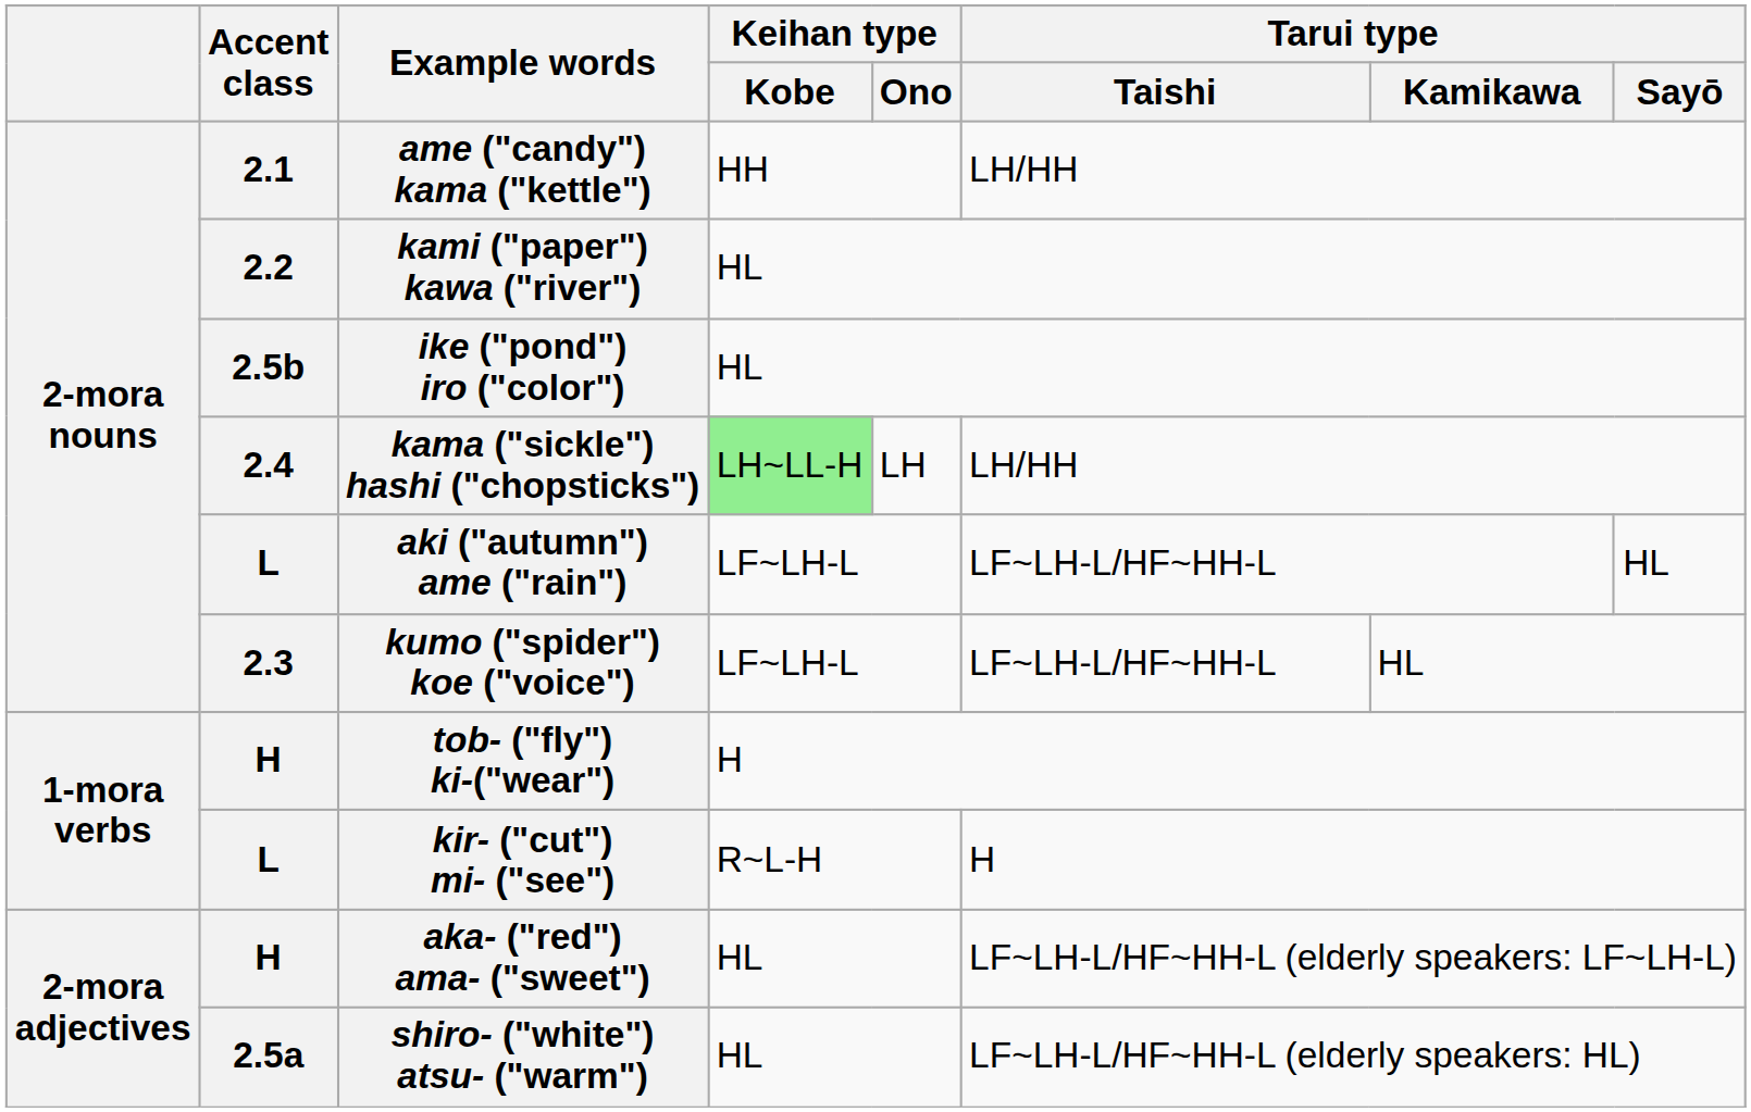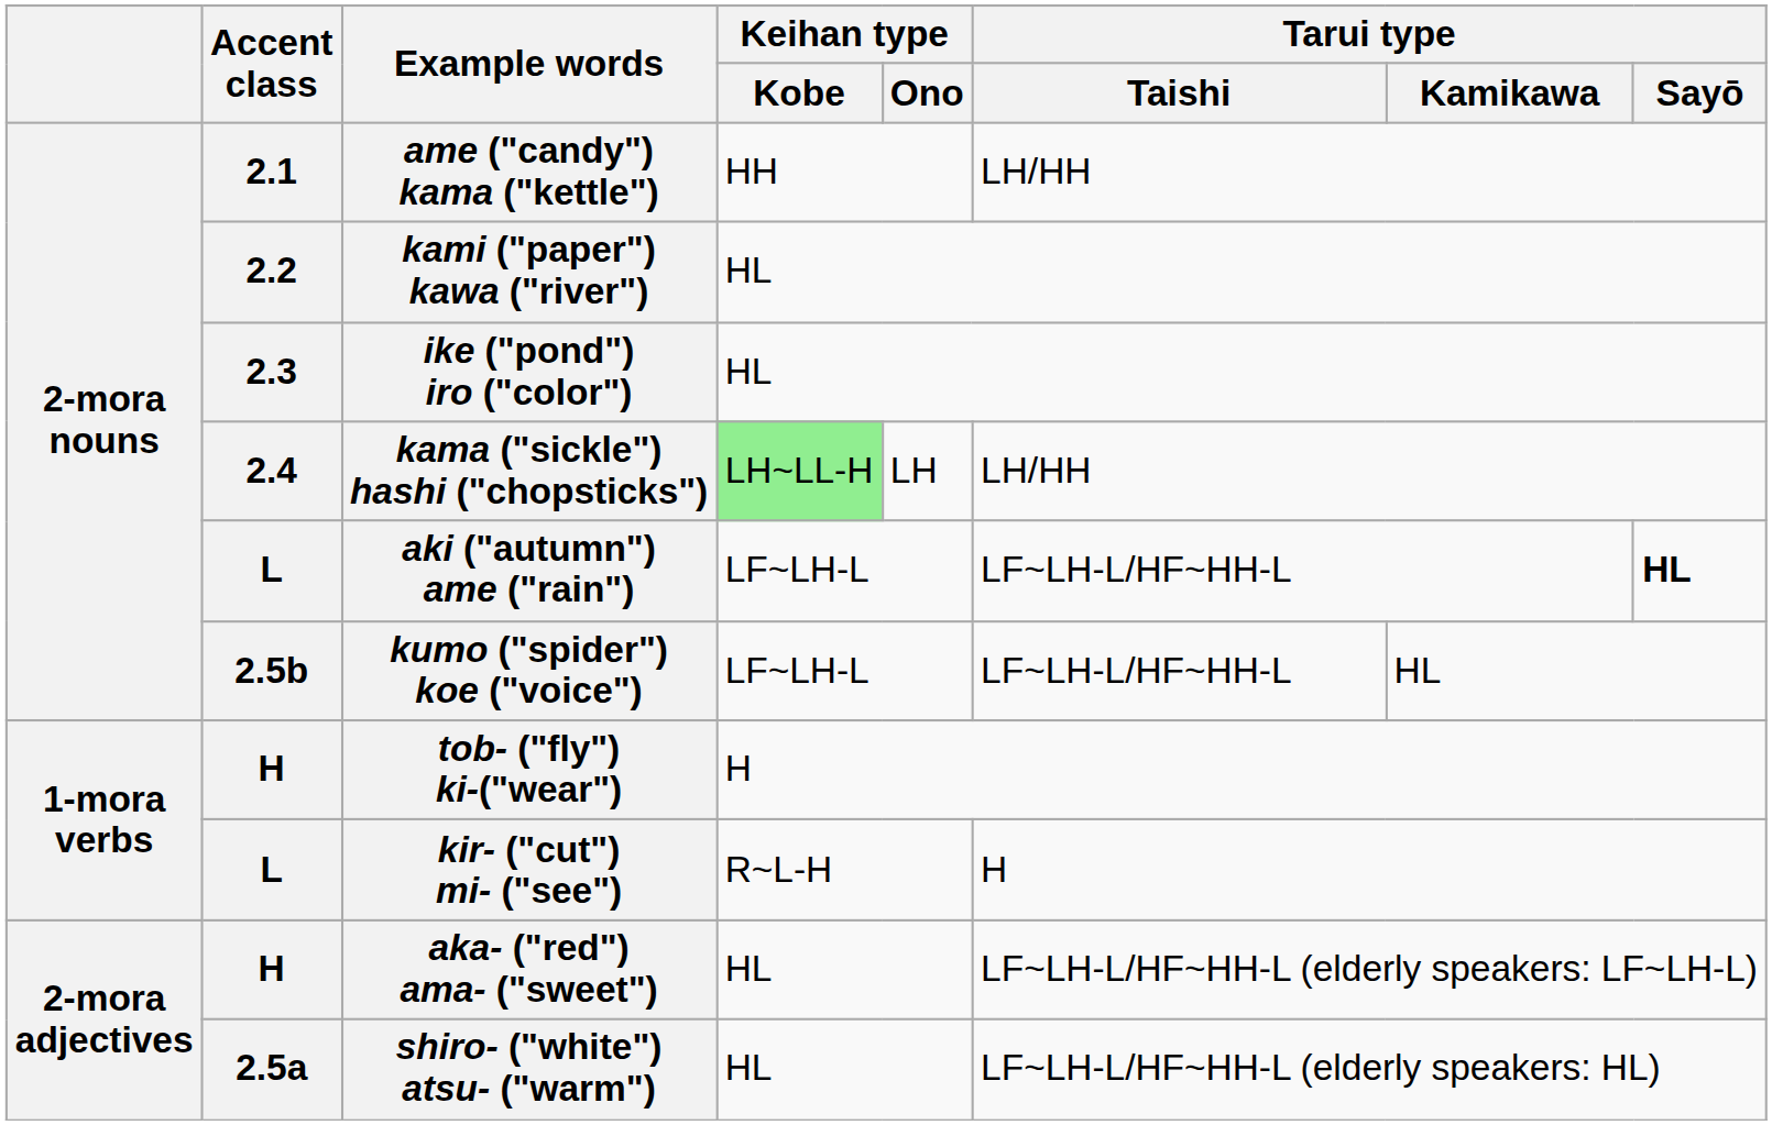 <table class="wikitable" style="float:right; margin:0px 0px 3px 7px;">
 <tr>
 <th rowspan="2"> </th>
 <th rowspan="2">Accent<br>class</th>
 <th rowspan="2">Example words</th>
 <th colspan="2">Keihan type</th>
 <th colspan="3">Tarui type</th>
 </tr>
 <tr>
 <th>Kobe</th>
 <th>Ono</th>
 <th>Taishi</th>
 <th>Kamikawa</th>
 <th>Sayō</th>
 </tr>
 <tr>
 <th rowspan="6">2-mora<br>nouns</th>
 <th>2.1</th>
 <th><em>ame</em> ("candy")<br><em>kama</em> ("kettle")</th>
 <td colspan="2">HH</td>
 <td colspan="3">LH/HH</td>
 </tr>
 <tr>
 <th>2.2</th>
 <th><em>kami</em> ("paper")<br><em>kawa</em> ("river")</th>
 <td colspan="5">HL</td>
 </tr>
 <tr>
-<th>2.5b</th>
+<th>2.3</th>
 <th><em>ike</em> ("pond")<br><em>iro</em> ("color")</th>
 <td colspan="5">HL</td>
 </tr>
 <tr>
 <th>2.4</th>
 <th><em>kama</em> ("sickle")<br><em>hashi</em> ("chopsticks")</th>
 <td style="background: lightgreen;">LH~LL-H</td>
 <td>LH</td>
 <td colspan="3">LH/HH</td>
 </tr>
 <tr>
 <th>L</th>
 <th><em>aki</em> ("autumn")<br><em>ame</em> ("rain")</th>
 <td colspan="2">LF~LH-L</td>
 <td colspan="2">LF~LH-L/HF~HH-L</td>
-<td>HL</td>
+<td><strong>HL</strong></td>
 </tr>
 <tr>
-<th>2.3</th>
+<th>2.5b</th>
 <th><em>kumo</em> ("spider")<br><em>koe</em> ("voice")</th>
 <td colspan="2">LF~LH-L</td>
 <td>LF~LH-L/HF~HH-L</td>
 <td colspan="2">HL</td>
 </tr>
 <tr>
 <th rowspan="2">1-mora<br>verbs</th>
 <th>H</th>
 <th><em>tob-</em> ("fly")<br><em>ki-</em>("wear")</th>
 <td colspan="5">H</td>
 </tr>
 <tr>
 <th>L</th>
 <th><em>kir-</em> ("cut")<br><em>mi-</em> ("see")</th>
 <td colspan="2">R~L-H</td>
 <td colspan="3">H</td>
 </tr>
 <tr>
 <th rowspan="2">2-mora<br>adjectives</th>
 <th>H</th>
 <th><em>aka-</em> ("red")<br><em>ama-</em> ("sweet")</th>
 <td colspan="2">HL</td>
 <td colspan="3">LF~LH-L/HF~HH-L (elderly speakers: LF~LH-L)</td>
 </tr>
 <tr>
 <th>2.5a</th>
 <th><em>shiro-</em> ("white")<br><em>atsu-</em> ("warm")</th>
 <td colspan="2">HL</td>
 <td colspan="3">LF~LH-L/HF~HH-L (elderly speakers: HL)</td>
 </tr>
 </table>
